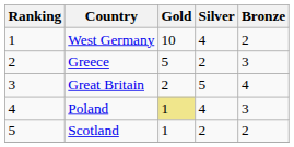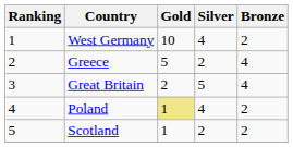 <table class="wikitable">
 <tr>
 <th>Ranking</th>
 <th>Country</th>
 <th>Gold </th>
 <th>Silver </th>
 <th>Bronze </th>
 </tr>
 <tr>
 <td>1</td>
 <td> <a href='#'>West Germany</a></td>
 <td>10</td>
 <td>4</td>
 <td>2</td>
 </tr>
 <tr>
 <td>2</td>
 <td> <a href='#'>Greece</a></td>
 <td>5</td>
 <td>2</td>
-<td>3</td>
+<td>4</td>
 </tr>
 <tr>
 <td>3</td>
 <td> <a href='#'>Great Britain</a></td>
 <td>2</td>
 <td>5</td>
 <td>4</td>
 </tr>
 <tr>
 <td>4</td>
 <td> <a href='#'>Poland</a></td>
 <td style="background: khaki;">1</td>
 <td>4</td>
-<td>3</td>
+<td>2</td>
 </tr>
 <tr>
 <td>5</td>
 <td> <a href='#'>Scotland</a></td>
 <td>1</td>
 <td>2</td>
 <td>2</td>
 </tr>
 <tr>
 </tr>
 </table>
